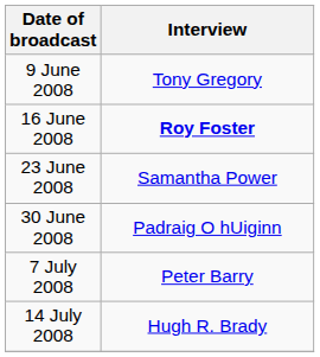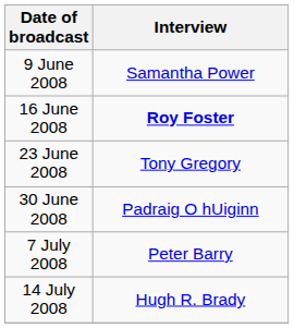 <table class="wikitable">
 <tr>
 <th width="50" rowspan="1">Date of broadcast</th>
 <th width="180" rowspan="1">Interview</th>
 </tr>
 <tr>
 <td align="center">9 June 2008</td>
-<td align="center"><a href='#'>Tony Gregory</a></td>
+<td align="center"><a href='#'>Samantha Power</a></td>
 </tr>
 <tr>
 <td align="center">16 June 2008</td>
 <td align="center"><strong><a href='#'>Roy Foster</a></strong></td>
 </tr>
 <tr>
 <td align="center">23 June 2008</td>
-<td align="center"><a href='#'>Samantha Power</a></td>
+<td align="center"><a href='#'>Tony Gregory</a></td>
 </tr>
 <tr>
 <td align="center">30 June 2008</td>
 <td align="center"><a href='#'>Padraig O hUiginn</a></td>
 </tr>
 <tr>
 <td align="center">7 July 2008</td>
 <td align="center"><a href='#'>Peter Barry</a></td>
 </tr>
 <tr>
 <td align="center">14 July 2008</td>
 <td align="center"><a href='#'>Hugh R. Brady</a></td>
 </tr>
 <tr>
 </tr>
 </table>
